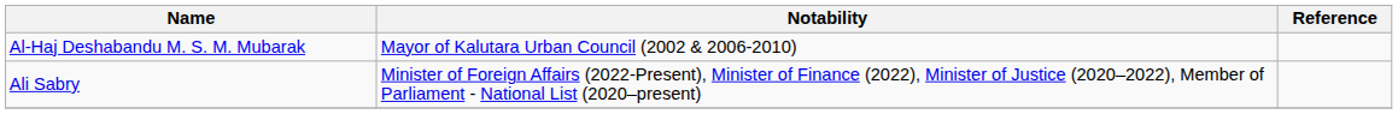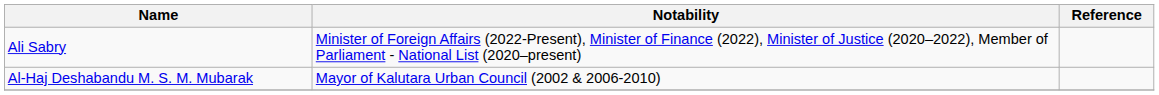 <table class="wikitable sortable" style="width:100%">
 <tr>
 <th style="width:*;">Name</th>
 <th style="width:65%;" class="unsortable">Notability</th>
 <th style="width:*;" class="unsortable">Reference</th>
 </tr>
 <tr>
+<td><a href='#'>Ali Sabry</a></td>
+<td><a href='#'>Minister of Foreign Affairs</a> (2022-Present), <a href='#'>Minister of Finance</a> (2022), <a href='#'>Minister of Justice</a> (2020–2022), Member of <a href='#'>Parliament</a> - <a href='#'>National List</a> (2020–present)</td>
+<td style="text-align:center;"></td>
+</tr>
+<tr>
 <td><a href='#'>Al-Haj Deshabandu M. S. M. Mubarak</a></td>
 <td><a href='#'>Mayor of Kalutara Urban Council</a> (2002 & 2006-2010)</td>
 <td style="text-align:center;"></td>
 </tr>
 <tr>
-<td><a href='#'>Ali Sabry</a></td>
-<td><a href='#'>Minister of Foreign Affairs</a> (2022-Present), <a href='#'>Minister of Finance</a> (2022), <a href='#'>Minister of Justice</a> (2020–2022), Member of <a href='#'>Parliament</a> - <a href='#'>National List</a> (2020–present)</td>
-<td style="text-align:center;"></td>
-</tr>
-<tr>
 </tr>
 </table>
